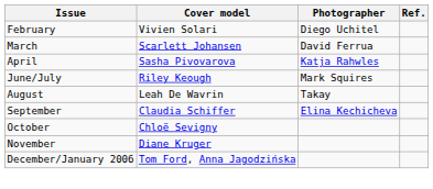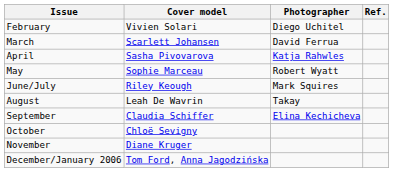 <table class="wikitable">
 <tr>
 <th>Issue</th>
 <th>Cover model</th>
 <th>Photographer</th>
 <th>Ref.</th>
 </tr>
 <tr>
 <td>February</td>
 <td>Vivien Solari</td>
 <td>Diego Uchitel</td>
 <td></td>
 </tr>
 <tr>
 <td>March</td>
 <td><a href='#'>Scarlett Johansen</a></td>
 <td>David Ferrua</td>
 <td></td>
 </tr>
 <tr>
 <td>April</td>
 <td><a href='#'>Sasha Pivovarova</a></td>
 <td><a href='#'>Katja Rahwles</a></td>
+<td></td>
+</tr>
+<tr>
+<td>May</td>
+<td><a href='#'>Sophie Marceau</a></td>
+<td>Robert Wyatt</td>
 <td></td>
 </tr>
 <tr>
 <td>June/July</td>
 <td><a href='#'>Riley Keough</a></td>
 <td>Mark Squires</td>
 <td></td>
 </tr>
 <tr>
 <td>August</td>
 <td>Leah De Wavrin</td>
 <td>Takay</td>
 <td></td>
 </tr>
 <tr>
 <td>September</td>
 <td><a href='#'>Claudia Schiffer</a></td>
 <td><a href='#'>Elina Kechicheva</a></td>
 <td></td>
 </tr>
 <tr>
 <td>October</td>
 <td><a href='#'>Chloë Sevigny</a></td>
 <td></td>
 <td></td>
 </tr>
 <tr>
 <td>November</td>
 <td><a href='#'>Diane Kruger</a></td>
 <td></td>
 <td></td>
 </tr>
 <tr>
 <td>December/January 2006</td>
 <td><a href='#'>Tom Ford</a>, <a href='#'>Anna Jagodzińska</a></td>
 <td></td>
 <td></td>
 </tr>
 </table>
